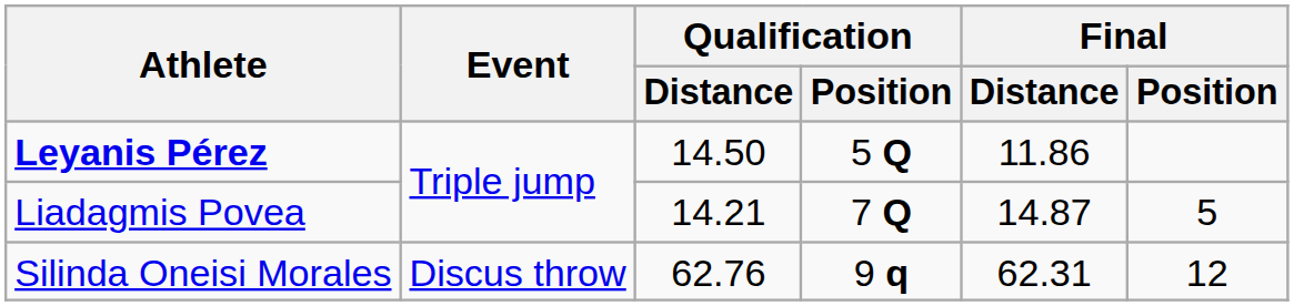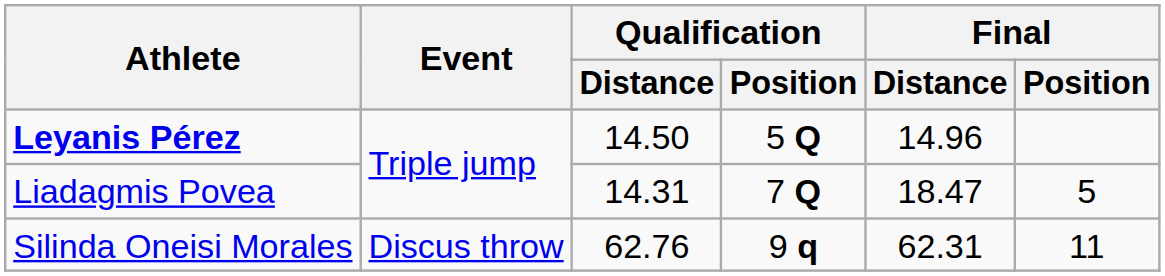 <table class=wikitable style=font-size:90%>
 <tr>
 <th rowspan=2>Athlete</th>
 <th rowspan=2>Event</th>
 <th colspan=2>Qualification</th>
 <th colspan=2>Final</th>
 </tr>
 <tr style=font-size:95%>
 <th>Distance</th>
 <th>Position</th>
 <th>Distance</th>
 <th>Position</th>
 </tr>
 <tr align=center>
 <td align=left><strong><a href='#'>Leyanis Pérez</a></strong></td>
 <td align=left rowspan=2><a href='#'>Triple jump</a></td>
 <td>14.50</td>
 <td>5 <strong>Q</strong></td>
-<td>11.86</td>
+<td>14.96</td>
 <td></td>
 </tr>
 <tr align=center>
 <td align=left><a href='#'>Liadagmis Povea</a></td>
-<td>14.21</td>
+<td>14.31</td>
 <td>7 <strong>Q</strong></td>
-<td>14.87 </td>
+<td>18.47 </td>
 <td>5</td>
 </tr>
 <tr align=center>
 <td align=left><a href='#'>Silinda Oneisi Morales</a></td>
 <td align=left><a href='#'>Discus throw</a></td>
 <td>62.76</td>
 <td>9 <strong>q</strong></td>
 <td>62.31</td>
-<td>12</td>
+<td>11</td>
 </tr>
 </table>
